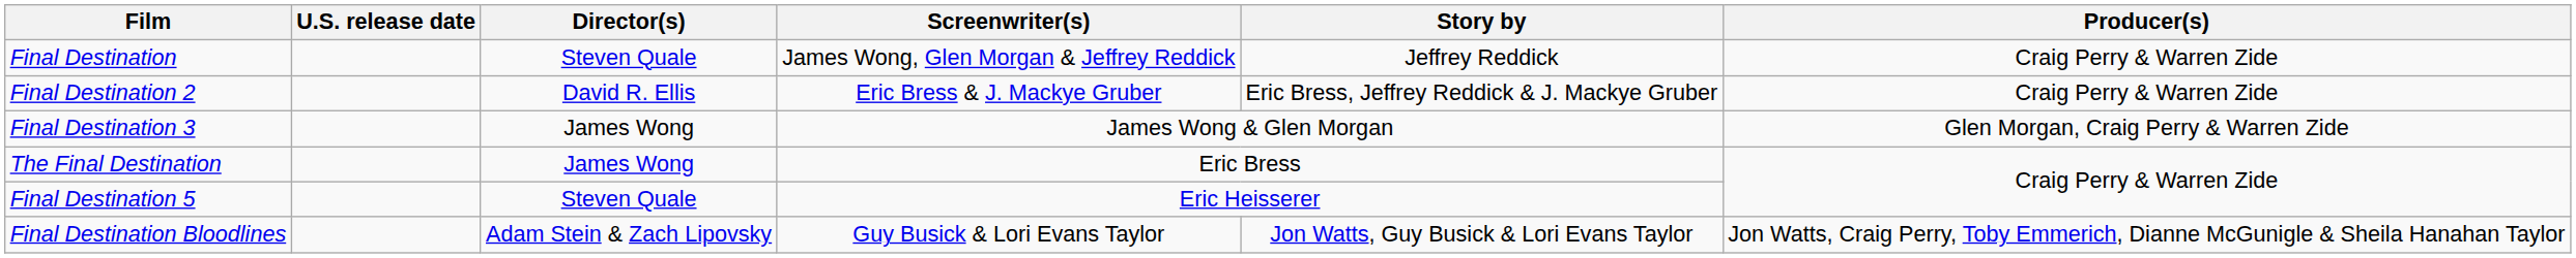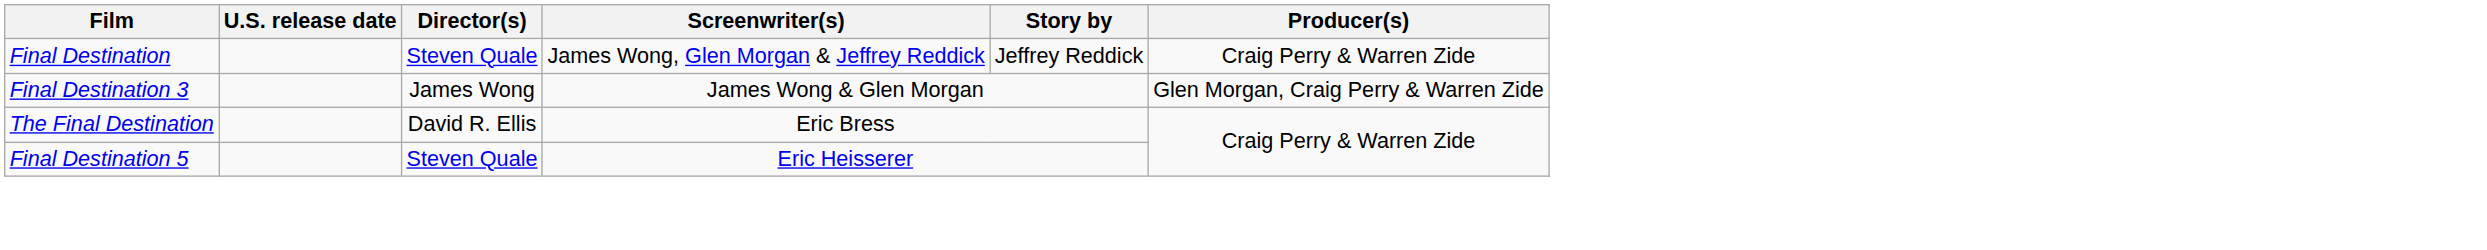 <table class="wikitable plainrowheaders" style="text-align:center;">
 <tr>
 <th>Film</th>
 <th>U.S. release date</th>
 <th>Director(s)</th>
 <th>Screenwriter(s)</th>
 <th>Story by</th>
 <th>Producer(s)</th>
 </tr>
 <tr>
 <td style="text-align:left"><em><a href='#'>Final Destination</a></em></td>
 <td style="text-align:left"></td>
 <td><a href='#'>Steven Quale</a></td>
 <td>James Wong, <a href='#'>Glen Morgan</a> & <a href='#'>Jeffrey Reddick</a></td>
 <td>Jeffrey Reddick</td>
 <td>Craig Perry & Warren Zide</td>
 </tr>
 <tr>
-<td style="text-align:left"><em><a href='#'>Final Destination 2</a></em></td>
-<td style="text-align:left"></td>
-<td><a href='#'>David R. Ellis</a></td>
-<td><a href='#'>Eric Bress</a> & <a href='#'>J. Mackye Gruber</a></td>
-<td>Eric Bress, Jeffrey Reddick & J. Mackye Gruber</td>
-<td>Craig Perry & Warren Zide</td>
-</tr>
-<tr>
 <td style="text-align:left"><em><a href='#'>Final Destination 3</a></em></td>
 <td style="text-align:left"></td>
 <td>James Wong</td>
 <td colspan="2">James Wong & Glen Morgan</td>
 <td>Glen Morgan, Craig Perry & Warren Zide</td>
 </tr>
 <tr>
 <td style="text-align:left"><em><a href='#'>The Final Destination</a></em></td>
 <td style="text-align:left"></td>
-<td><a href='#'>James Wong</a></td>
+<td>David R. Ellis</td>
 <td colspan="2">Eric Bress</td>
 <td rowspan="2">Craig Perry & Warren Zide</td>
 </tr>
 <tr>
 <td style="text-align:left"><em><a href='#'>Final Destination 5</a></em></td>
 <td style="text-align:left"></td>
 <td><a href='#'>Steven Quale</a></td>
 <td colspan="2"><a href='#'>Eric Heisserer</a></td>
 </tr>
-<tr>
-<td style="text-align:left"><em><a href='#'>Final Destination Bloodlines</a></em></td>
-<td style="text-align:left"></td>
-<td><a href='#'>Adam Stein</a> & <a href='#'>Zach Lipovsky</a></td>
-<td><a href='#'>Guy Busick</a> & Lori Evans Taylor</td>
-<td><a href='#'>Jon Watts</a>, Guy Busick & Lori Evans Taylor</td>
-<td>Jon Watts, Craig Perry, <a href='#'>Toby Emmerich</a>, Dianne McGunigle & Sheila Hanahan Taylor</td>
-</tr>
 </table>
